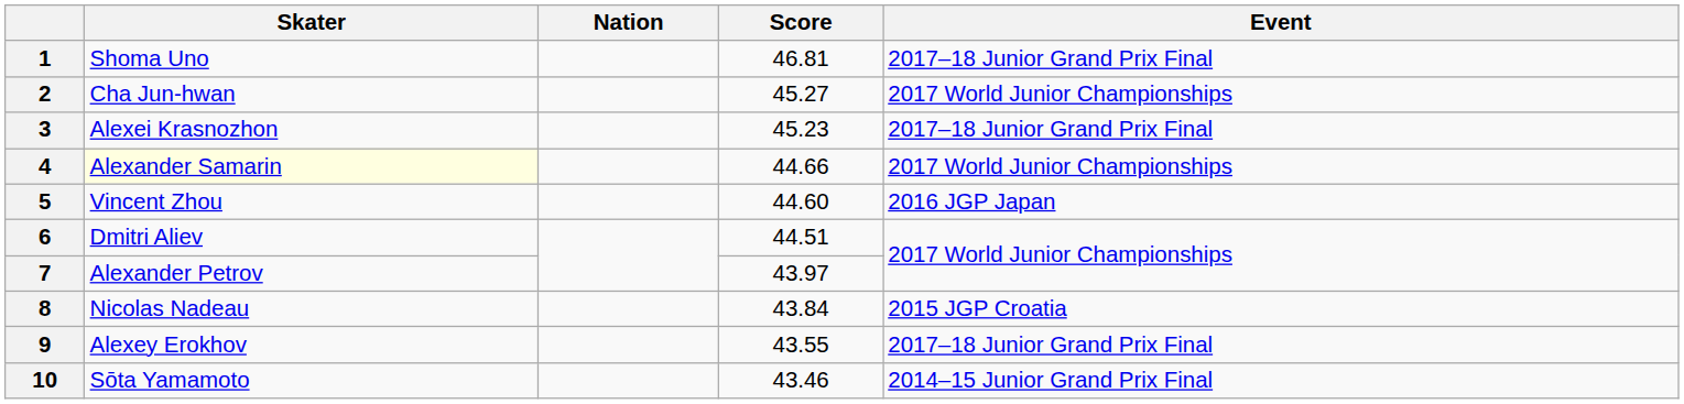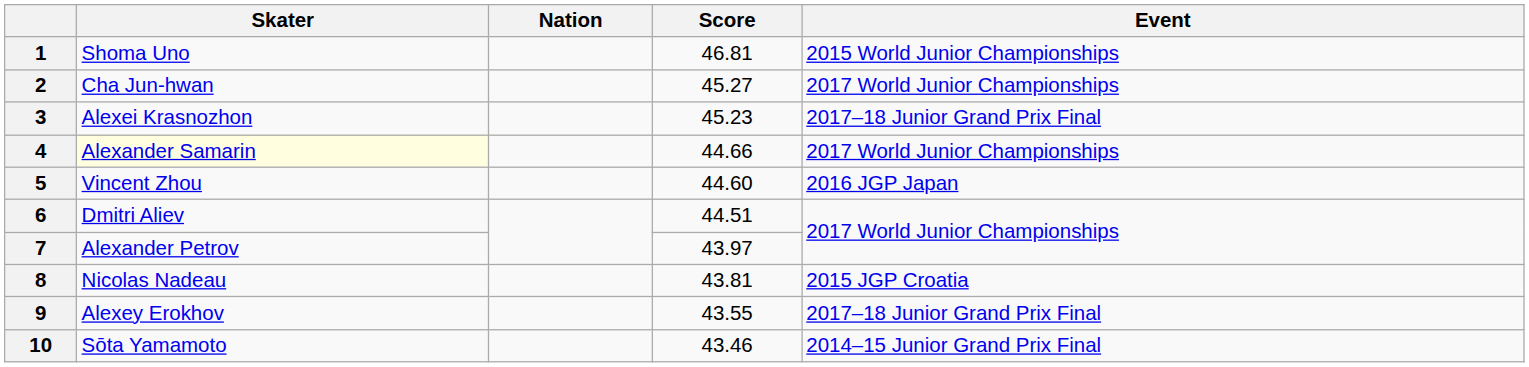 <table class="wikitable unsortable" style="text-align:left; width:75%">
 <tr>
 <th scope="col"></th>
 <th scope="col">Skater</th>
 <th scope="col">Nation</th>
 <th scope="col">Score</th>
 <th scope="col">Event</th>
 </tr>
 <tr>
 <th scope="row">1</th>
 <td><a href='#'>Shoma Uno</a></td>
 <td></td>
 <td style="text-align:center">46.81</td>
-<td><a href='#'>2017–18 Junior Grand Prix Final</a></td>
+<td><a href='#'>2015 World Junior Championships</a></td>
 </tr>
 <tr>
 <th scope="row">2</th>
 <td><a href='#'>Cha Jun-hwan</a></td>
 <td></td>
 <td style="text-align:center">45.27</td>
 <td><a href='#'>2017 World Junior Championships</a></td>
 </tr>
 <tr>
 <th scope="row">3</th>
 <td><a href='#'>Alexei Krasnozhon</a></td>
 <td></td>
 <td style="text-align:center">45.23</td>
 <td><a href='#'>2017–18 Junior Grand Prix Final</a></td>
 </tr>
 <tr>
 <th scope="row">4</th>
 <td style="background: lightyellow;"><a href='#'>Alexander Samarin</a></td>
 <td></td>
 <td style="text-align:center">44.66</td>
 <td><a href='#'>2017 World Junior Championships</a></td>
 </tr>
 <tr>
 <th scope="row">5</th>
 <td><a href='#'>Vincent Zhou</a></td>
 <td></td>
 <td style="text-align:center">44.60</td>
 <td><a href='#'>2016 JGP Japan</a></td>
 </tr>
 <tr>
 <th scope="row">6</th>
 <td><a href='#'>Dmitri Aliev</a></td>
 <td rowspan="2"></td>
 <td style="text-align:center">44.51</td>
 <td rowspan="2"><a href='#'>2017 World Junior Championships</a></td>
 </tr>
 <tr>
 <th scope="row">7</th>
 <td><a href='#'>Alexander Petrov</a></td>
 <td style="text-align:center">43.97</td>
 </tr>
 <tr>
 <th scope="row">8</th>
 <td><a href='#'>Nicolas Nadeau</a></td>
 <td></td>
-<td style="text-align:center">43.84</td>
+<td style="text-align:center">43.81</td>
 <td><a href='#'>2015 JGP Croatia</a></td>
 </tr>
 <tr>
 <th scope="row">9</th>
 <td><a href='#'>Alexey Erokhov</a></td>
 <td></td>
 <td style="text-align:center">43.55</td>
 <td><a href='#'>2017–18 Junior Grand Prix Final</a></td>
 </tr>
 <tr>
 <th scope="row">10</th>
 <td><a href='#'>Sōta Yamamoto</a></td>
 <td></td>
 <td style="text-align:center">43.46</td>
 <td><a href='#'>2014–15 Junior Grand Prix Final</a></td>
 </tr>
 </table>
